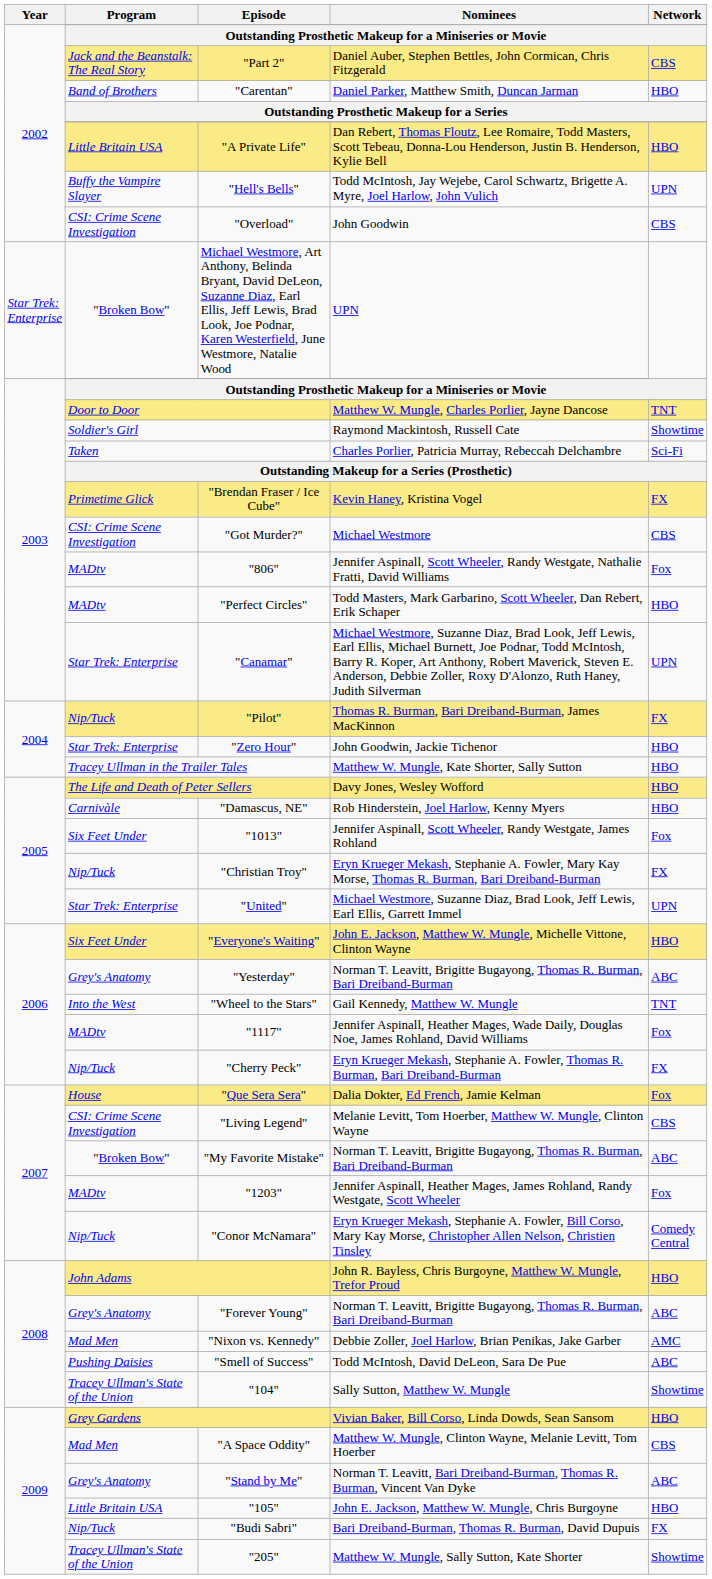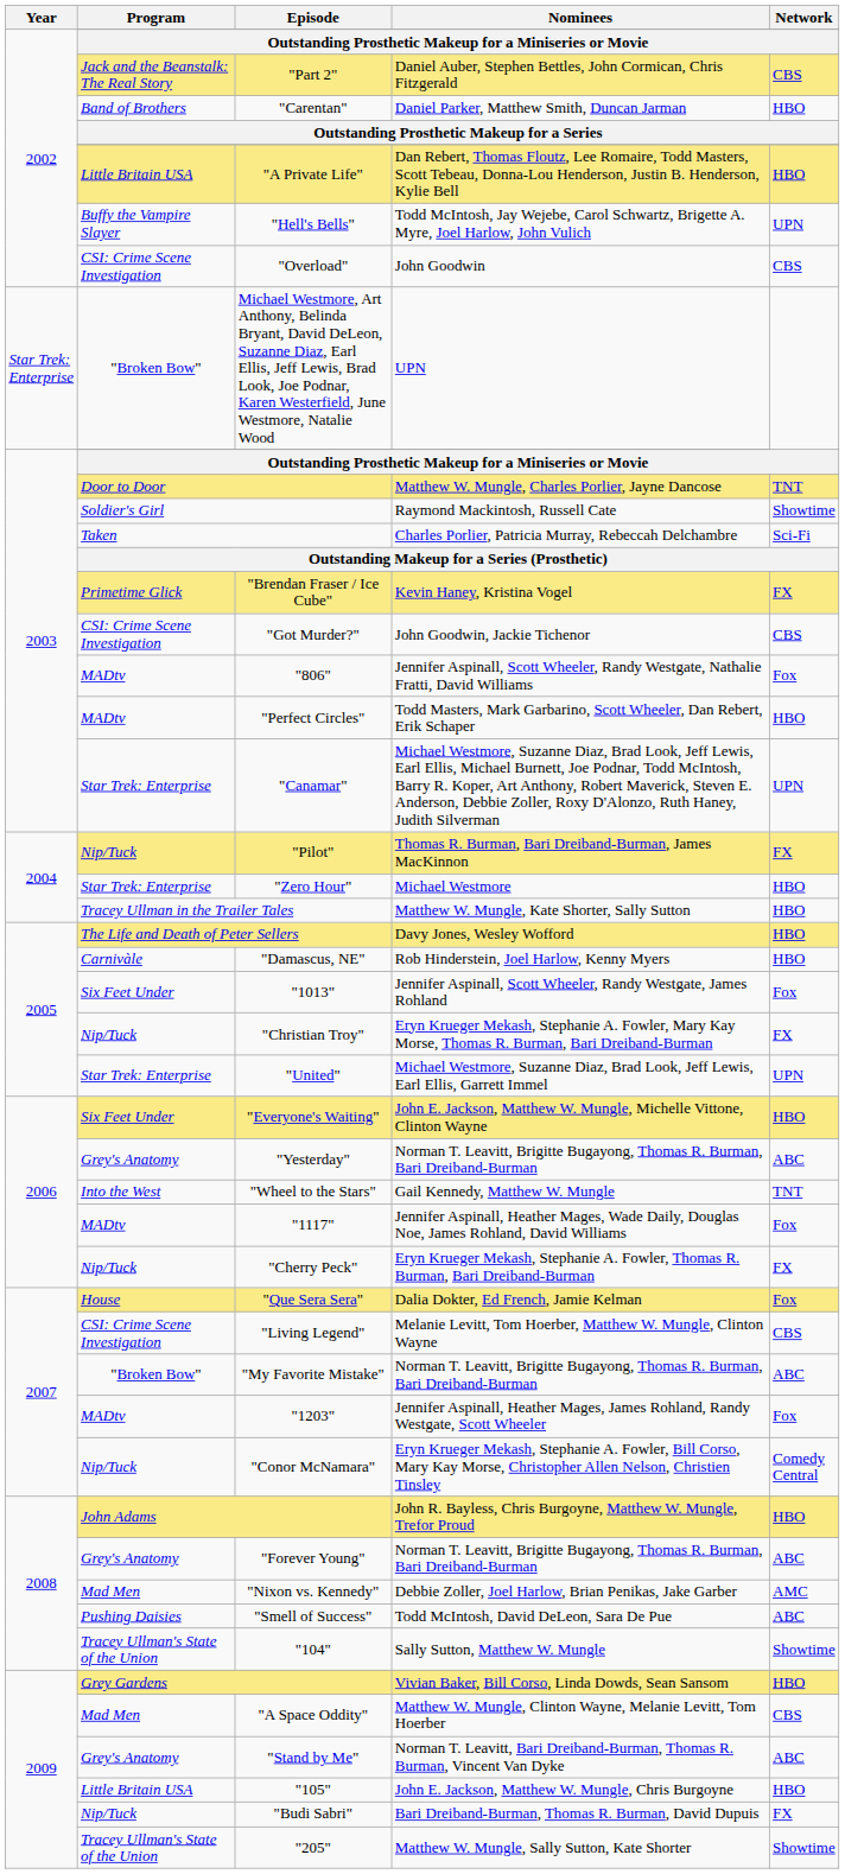 <table class="wikitable">
 <tr>
 <th width="5%">Year</th>
 <th width="20%">Program</th>
 <th width="20%">Episode</th>
 <th width="50%">Nominees</th>
 <th width="5%">Network</th>
 </tr>
 <tr>
 <td rowspan=9 style="text-align:center"><a href='#'>2002</a></td>
 </tr>
 <tr>
 <th colspan="6">Outstanding Prosthetic Makeup for a Miniseries or Movie</th>
 </tr>
 <tr style="background:#FAEB86">
 <td><em><a href='#'>Jack and the Beanstalk: The Real Story</a></em></td>
 <td align=center>"Part 2"</td>
 <td>Daniel Auber, Stephen Bettles, John Cormican, Chris Fitzgerald</td>
 <td><a href='#'>CBS</a></td>
 </tr>
 <tr>
 <td><em><a href='#'>Band of Brothers</a></em></td>
 <td align=center>"Carentan"</td>
 <td><a href='#'>Daniel Parker</a>, Matthew Smith, <a href='#'>Duncan Jarman</a></td>
 <td><a href='#'>HBO</a></td>
 </tr>
 <tr>
 <th colspan="6">Outstanding Prosthetic Makeup for a Series</th>
 </tr>
 <tr>
 </tr>
 <tr style="background:#FAEB86">
 <td><em><a href='#'>Little Britain USA</a></em></td>
 <td align=center>"A Private Life"</td>
 <td>Dan Rebert, <a href='#'>Thomas Floutz</a>, Lee Romaire, Todd Masters, Scott Tebeau, Donna-Lou Henderson, Justin B. Henderson, Kylie Bell</td>
 <td><a href='#'>HBO</a></td>
 </tr>
 <tr>
 <td><em><a href='#'>Buffy the Vampire Slayer</a> </em></td>
 <td align=center>"<a href='#'>Hell's Bells</a>"</td>
 <td>Todd McIntosh, Jay Wejebe, Carol Schwartz, Brigette A. Myre, <a href='#'>Joel Harlow</a>, <a href='#'>John Vulich</a></td>
 <td><a href='#'>UPN</a></td>
 </tr>
 <tr>
 <td><em><a href='#'>CSI: Crime Scene Investigation</a></em></td>
 <td align=center>"Overload"</td>
 <td>John Goodwin</td>
 <td><a href='#'>CBS</a></td>
 </tr>
 <tr>
 <td><em><a href='#'>Star Trek: Enterprise</a></em></td>
 <td align=center>"<a href='#'>Broken Bow</a>"</td>
 <td><a href='#'>Michael Westmore</a>, Art Anthony, Belinda Bryant, David DeLeon, <a href='#'>Suzanne Diaz</a>, Earl Ellis, Jeff Lewis, Brad Look, Joe Podnar, <a href='#'>Karen Westerfield</a>, June Westmore, Natalie Wood</td>
 <td><a href='#'>UPN</a></td>
 </tr>
 <tr>
 <td rowspan=11 style="text-align:center"><a href='#'>2003</a></td>
 </tr>
 <tr>
 <th colspan="6">Outstanding Prosthetic Makeup for a Miniseries or Movie</th>
 </tr>
 <tr style="background:#FAEB86">
 <td colspan=2><em><a href='#'>Door to Door</a></em></td>
 <td><a href='#'>Matthew W. Mungle</a>, <a href='#'>Charles Porlier</a>, Jayne Dancose</td>
 <td><a href='#'>TNT</a></td>
 </tr>
 <tr>
 <td colspan=2><em><a href='#'>Soldier's Girl</a></em></td>
 <td>Raymond Mackintosh, Russell Cate</td>
 <td><a href='#'>Showtime</a></td>
 </tr>
 <tr>
 <td colspan=2><em><a href='#'>Taken</a></em></td>
 <td><a href='#'>Charles Porlier</a>, Patricia Murray, Rebeccah Delchambre</td>
 <td><a href='#'>Sci-Fi</a></td>
 </tr>
 <tr>
 <th colspan="6">Outstanding Makeup for a Series (Prosthetic)</th>
 </tr>
 <tr style="background:#FAEB86">
 <td><em><a href='#'>Primetime Glick</a></em></td>
 <td align=center>"Brendan Fraser / Ice Cube"</td>
 <td><a href='#'>Kevin Haney</a>, Kristina Vogel</td>
 <td><a href='#'>FX</a></td>
 </tr>
 <tr>
 <td><em><a href='#'>CSI: Crime Scene Investigation</a></em></td>
 <td align=center>"Got Murder?"</td>
-<td><a href='#'>Michael Westmore</a></td>
+<td>John Goodwin, Jackie Tichenor</td>
 <td><a href='#'>CBS</a></td>
 </tr>
 <tr>
 <td><em><a href='#'>MADtv</a></em></td>
 <td align=center>"806"</td>
 <td>Jennifer Aspinall, <a href='#'>Scott Wheeler</a>, Randy Westgate, Nathalie Fratti, David Williams</td>
 <td><a href='#'>Fox</a></td>
 </tr>
 <tr>
 <td><em><a href='#'>MADtv</a></em></td>
 <td align=center>"Perfect Circles"</td>
 <td>Todd Masters, Mark Garbarino, <a href='#'>Scott Wheeler</a>, Dan Rebert, Erik Schaper</td>
 <td><a href='#'>HBO</a></td>
 </tr>
 <tr>
 <td><em><a href='#'>Star Trek: Enterprise</a></em></td>
 <td align=center>"<a href='#'>Canamar</a>"</td>
 <td><a href='#'>Michael Westmore</a>, Suzanne Diaz, Brad Look, Jeff Lewis, Earl Ellis, Michael Burnett, Joe Podnar, Todd McIntosh, Barry R. Koper, Art Anthony, Robert Maverick, Steven E. Anderson, Debbie Zoller, Roxy D'Alonzo, Ruth Haney, Judith Silverman</td>
 <td><a href='#'>UPN</a></td>
 </tr>
 <tr>
 <td rowspan=3 style="text-align:center"><a href='#'>2004</a><br></td>
 <td style="background:#FAEB86;"><em><a href='#'>Nip/Tuck</a></em></td>
 <td style="background:#FAEB86;" align=center>"Pilot"</td>
 <td style="background:#FAEB86;"><a href='#'>Thomas R. Burman</a>, <a href='#'>Bari Dreiband-Burman</a>, James MacKinnon</td>
 <td style="background:#FAEB86;"><a href='#'>FX</a></td>
 </tr>
 <tr>
 <td><em><a href='#'>Star Trek: Enterprise</a></em></td>
 <td align=center>"<a href='#'>Zero Hour</a>"</td>
-<td>John Goodwin, Jackie Tichenor</td>
+<td><a href='#'>Michael Westmore</a></td>
 <td><a href='#'>HBO</a></td>
 </tr>
 <tr>
 <td colspan=2><em><a href='#'>Tracey Ullman in the Trailer Tales</a></em></td>
 <td><a href='#'>Matthew W. Mungle</a>, Kate Shorter, Sally Sutton</td>
 <td><a href='#'>HBO</a></td>
 </tr>
 <tr>
 <td rowspan=5 style="text-align:center"><a href='#'>2005</a><br></td>
 <td style="background:#FAEB86;" colspan=2><em><a href='#'>The Life and Death of Peter Sellers</a></em></td>
 <td style="background:#FAEB86;">Davy Jones, Wesley Wofford</td>
 <td style="background:#FAEB86;"><a href='#'>HBO</a></td>
 </tr>
 <tr>
 <td><em><a href='#'>Carnivàle</a></em></td>
 <td align=center>"Damascus, NE"</td>
 <td>Rob Hinderstein, <a href='#'>Joel Harlow</a>, Kenny Myers</td>
 <td><a href='#'>HBO</a></td>
 </tr>
 <tr>
 <td><em><a href='#'>Six Feet Under</a></em></td>
 <td align=center>"1013"</td>
 <td>Jennifer Aspinall, <a href='#'>Scott Wheeler</a>, Randy Westgate, James Rohland</td>
 <td><a href='#'>Fox</a></td>
 </tr>
 <tr>
 <td><em><a href='#'>Nip/Tuck</a></em></td>
 <td align=center>"Christian Troy"</td>
 <td><a href='#'>Eryn Krueger Mekash</a>, Stephanie A. Fowler, Mary Kay Morse, <a href='#'>Thomas R. Burman</a>, <a href='#'>Bari Dreiband-Burman</a></td>
 <td><a href='#'>FX</a></td>
 </tr>
 <tr>
 <td><em><a href='#'>Star Trek: Enterprise</a></em></td>
 <td align=center>"<a href='#'>United</a>"</td>
 <td><a href='#'>Michael Westmore</a>, Suzanne Diaz, Brad Look, Jeff Lewis, Earl Ellis, Garrett Immel</td>
 <td><a href='#'>UPN</a></td>
 </tr>
 <tr>
 <td rowspan=5 style="text-align:center"><a href='#'>2006</a><br></td>
 <td style="background:#FAEB86;"><em><a href='#'>Six Feet Under</a></em></td>
 <td style="background:#FAEB86;" align=center>"<a href='#'>Everyone's Waiting</a>"</td>
 <td style="background:#FAEB86;"><a href='#'>John E. Jackson</a>, <a href='#'>Matthew W. Mungle</a>, Michelle Vittone, Clinton Wayne</td>
 <td style="background:#FAEB86;"><a href='#'>HBO</a></td>
 </tr>
 <tr>
 <td><em><a href='#'>Grey's Anatomy</a></em></td>
 <td align=center>"Yesterday"</td>
 <td>Norman T. Leavitt, Brigitte Bugayong, <a href='#'>Thomas R. Burman</a>, <a href='#'>Bari Dreiband-Burman</a></td>
 <td><a href='#'>ABC</a></td>
 </tr>
 <tr>
 <td><em><a href='#'>Into the West</a></em></td>
 <td align=center>"Wheel to the Stars"</td>
 <td>Gail Kennedy, <a href='#'>Matthew W. Mungle</a></td>
 <td><a href='#'>TNT</a></td>
 </tr>
 <tr>
 <td><em><a href='#'>MADtv</a></em></td>
 <td align=center>"1117"</td>
 <td>Jennifer Aspinall, Heather Mages, Wade Daily, Douglas Noe, James Rohland, David Williams</td>
 <td><a href='#'>Fox</a></td>
 </tr>
 <tr>
 <td><em><a href='#'>Nip/Tuck</a></em></td>
 <td align=center>"Cherry Peck"</td>
 <td><a href='#'>Eryn Krueger Mekash</a>, Stephanie A. Fowler, <a href='#'>Thomas R. Burman</a>, <a href='#'>Bari Dreiband-Burman</a></td>
 <td><a href='#'>FX</a></td>
 </tr>
 <tr>
 <td rowspan=5 style="text-align:center"><a href='#'>2007</a><br></td>
 <td style="background:#FAEB86;"><em><a href='#'>House</a></em></td>
 <td style="background:#FAEB86;" align=center>"<a href='#'>Que Sera Sera</a>"</td>
 <td style="background:#FAEB86;">Dalia Dokter, <a href='#'>Ed French</a>, Jamie Kelman</td>
 <td style="background:#FAEB86;"><a href='#'>Fox</a></td>
 </tr>
 <tr>
 <td><em><a href='#'>CSI: Crime Scene Investigation</a></em></td>
 <td align=center>"Living Legend"</td>
 <td>Melanie Levitt, Tom Hoerber, <a href='#'>Matthew W. Mungle</a>, Clinton Wayne</td>
 <td><a href='#'>CBS</a></td>
 </tr>
 <tr>
 <td align=center>"<a href='#'>Broken Bow</a>"</td>
 <td align=center>"My Favorite Mistake"</td>
 <td>Norman T. Leavitt, Brigitte Bugayong, <a href='#'>Thomas R. Burman</a>, <a href='#'>Bari Dreiband-Burman</a></td>
 <td><a href='#'>ABC</a></td>
 </tr>
 <tr>
 <td><em><a href='#'>MADtv</a></em></td>
 <td align=center>"1203"</td>
 <td>Jennifer Aspinall, Heather Mages, James Rohland, Randy Westgate, <a href='#'>Scott Wheeler</a></td>
 <td><a href='#'>Fox</a></td>
 </tr>
 <tr>
 <td><em><a href='#'>Nip/Tuck</a></em></td>
 <td align=center>"Conor McNamara"</td>
 <td><a href='#'>Eryn Krueger Mekash</a>, Stephanie A. Fowler, <a href='#'>Bill Corso</a>, Mary Kay Morse, <a href='#'>Christopher Allen Nelson</a>, <a href='#'>Christien Tinsley</a></td>
 <td><a href='#'>Comedy Central</a></td>
 </tr>
 <tr>
 <td rowspan=5 style="text-align:center"><a href='#'>2008</a><br></td>
 <td style="background:#FAEB86;" colspan=2><em><a href='#'>John Adams</a></em></td>
 <td style="background:#FAEB86;">John R. Bayless, Chris Burgoyne, <a href='#'>Matthew W. Mungle</a>, <a href='#'>Trefor Proud</a></td>
 <td style="background:#FAEB86;"><a href='#'>HBO</a></td>
 </tr>
 <tr>
 <td><em><a href='#'>Grey's Anatomy</a></em></td>
 <td align=center>"Forever Young"</td>
 <td>Norman T. Leavitt, Brigitte Bugayong, <a href='#'>Thomas R. Burman</a>, <a href='#'>Bari Dreiband-Burman</a></td>
 <td><a href='#'>ABC</a></td>
 </tr>
 <tr>
 <td><em><a href='#'>Mad Men</a></em></td>
 <td align=center>"Nixon vs. Kennedy"</td>
 <td>Debbie Zoller, <a href='#'>Joel Harlow</a>, Brian Penikas, Jake Garber</td>
 <td><a href='#'>AMC</a></td>
 </tr>
 <tr>
 <td><em><a href='#'>Pushing Daisies</a></em></td>
 <td align=center>"Smell of Success"</td>
 <td>Todd McIntosh, David DeLeon, Sara De Pue</td>
 <td><a href='#'>ABC</a></td>
 </tr>
 <tr>
 <td><em><a href='#'>Tracey Ullman's State of the Union</a></em></td>
 <td align=center>"104"</td>
 <td>Sally Sutton, <a href='#'>Matthew W. Mungle</a></td>
 <td><a href='#'>Showtime</a></td>
 </tr>
 <tr>
 <td rowspan=6 style="text-align:center"><a href='#'>2009</a><br></td>
 <td style="background:#FAEB86;" colspan=2><em><a href='#'>Grey Gardens</a></em></td>
 <td style="background:#FAEB86;"><a href='#'>Vivian Baker</a>, <a href='#'>Bill Corso</a>, Linda Dowds, Sean Sansom</td>
 <td style="background:#FAEB86;"><a href='#'>HBO</a></td>
 </tr>
 <tr>
 <td><em><a href='#'>Mad Men</a></em></td>
 <td align=center>"A Space Oddity"</td>
 <td><a href='#'>Matthew W. Mungle</a>, Clinton Wayne, Melanie Levitt, Tom Hoerber</td>
 <td><a href='#'>CBS</a></td>
 </tr>
 <tr>
 <td><em><a href='#'>Grey's Anatomy</a></em></td>
 <td align=center>"<a href='#'>Stand by Me</a>"</td>
 <td>Norman T. Leavitt, <a href='#'>Bari Dreiband-Burman</a>, <a href='#'>Thomas R. Burman</a>, Vincent Van Dyke</td>
 <td><a href='#'>ABC</a></td>
 </tr>
 <tr>
 <td><em><a href='#'>Little Britain USA</a></em></td>
 <td align=center>"105"</td>
 <td><a href='#'>John E. Jackson</a>, <a href='#'>Matthew W. Mungle</a>, Chris Burgoyne</td>
 <td><a href='#'>HBO</a></td>
 </tr>
 <tr>
 <td><em><a href='#'>Nip/Tuck</a></em></td>
 <td align=center>"Budi Sabri"</td>
 <td><a href='#'>Bari Dreiband-Burman</a>, <a href='#'>Thomas R. Burman</a>, David Dupuis</td>
 <td><a href='#'>FX</a></td>
 </tr>
 <tr>
 <td><em><a href='#'>Tracey Ullman's State of the Union</a></em></td>
 <td align=center>"205"</td>
 <td><a href='#'>Matthew W. Mungle</a>, Sally Sutton, Kate Shorter</td>
 <td><a href='#'>Showtime</a></td>
 </tr>
 </table>
